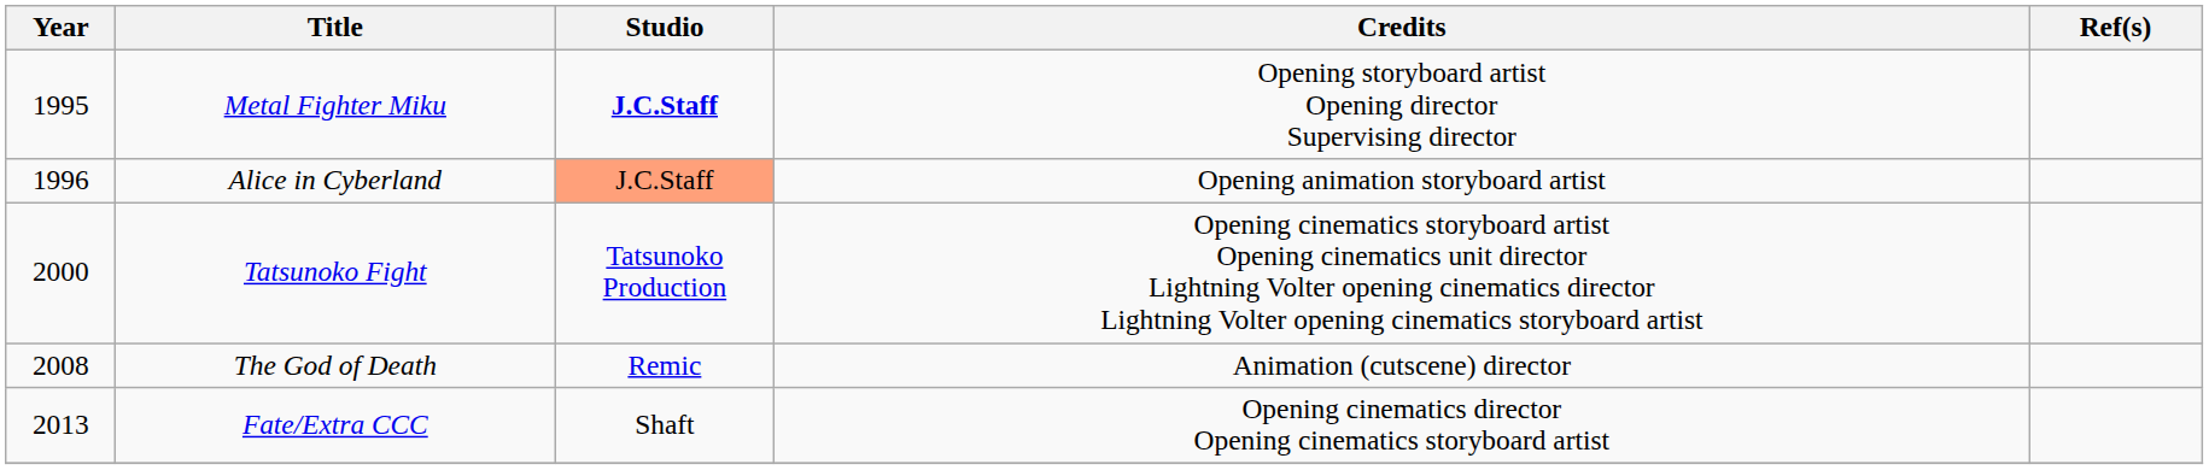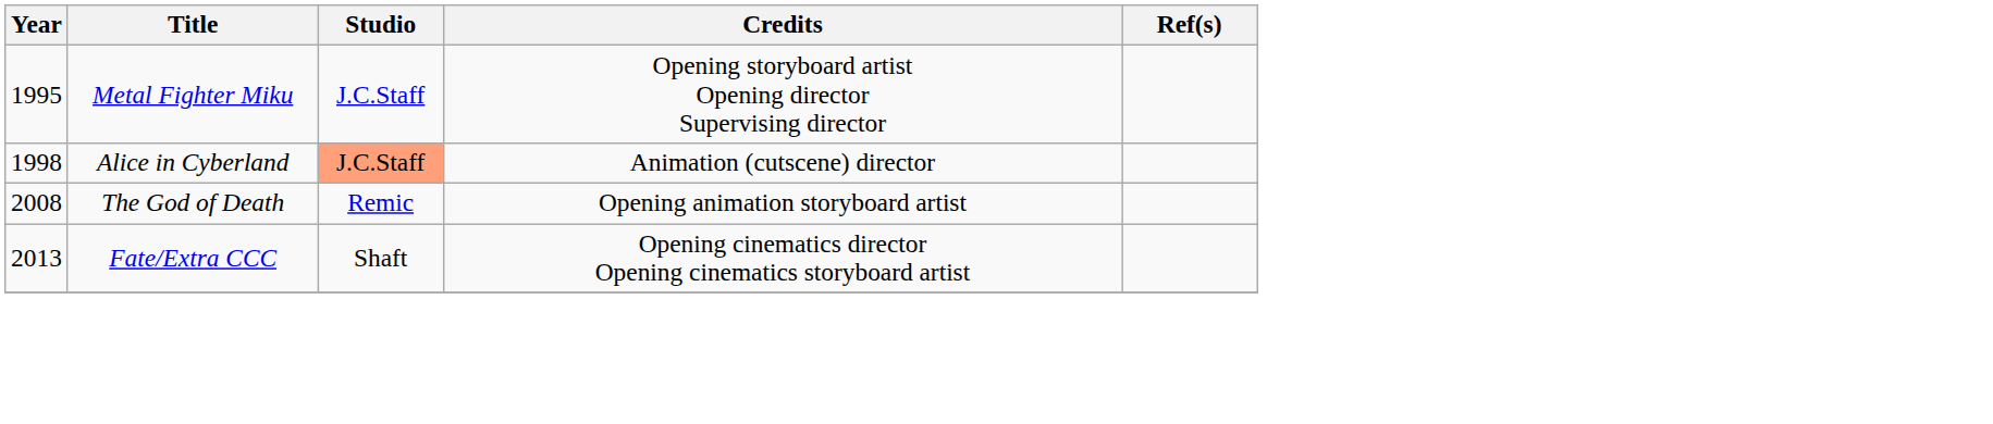 <table class="wikitable sortable" style="text-align:center; margin=auto; ">
 <tr>
 <th scope="col" width=5%>Year</th>
 <th scope="col" width=20%>Title</th>
 <th scope="col" width=10%>Studio</th>
 <th scope="col" class="unsortable">Credits</th>
 <th scope="col" class="unsortable">Ref(s)</th>
 </tr>
 <tr>
 <td>1995</td>
 <td><em><a href='#'>Metal Fighter Miku</a></em></td>
-<td><strong><a href='#'>J.C.Staff</a></strong></td>
+<td><a href='#'>J.C.Staff</a></td>
 <td>Opening storyboard artist<br>Opening director<br>Supervising director</td>
 <td></td>
 </tr>
 <tr>
-<td>1996</td>
+<td>1998</td>
 <td><em>Alice in Cyberland</em></td>
 <td style="background: lightsalmon;">J.C.Staff</td>
-<td>Opening animation storyboard artist</td>
-<td></td>
-</tr>
-<tr>
-<td>2000</td>
-<td><em><a href='#'>Tatsunoko Fight</a></em></td>
-<td><a href='#'>Tatsunoko Production</a></td>
-<td>Opening cinematics storyboard artist<br>Opening cinematics unit director<br>Lightning Volter opening cinematics director<br>Lightning Volter opening cinematics storyboard artist</td>
+<td>Animation (cutscene) director</td>
 <td></td>
 </tr>
 <tr>
 <td>2008</td>
 <td><em>The God of Death</em></td>
 <td><a href='#'>Remic</a></td>
-<td>Animation (cutscene) director</td>
+<td>Opening animation storyboard artist</td>
 <td></td>
 </tr>
 <tr>
 <td>2013</td>
 <td><em><a href='#'>Fate/Extra CCC</a></em></td>
 <td>Shaft</td>
 <td>Opening cinematics director<br>Opening cinematics storyboard artist</td>
 <td></td>
 </tr>
 <tr>
 </tr>
 </table>
